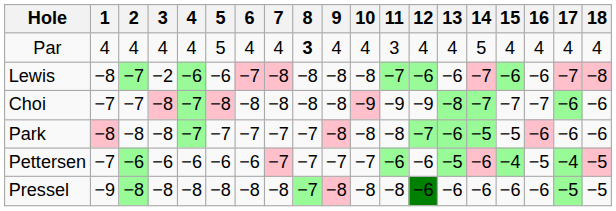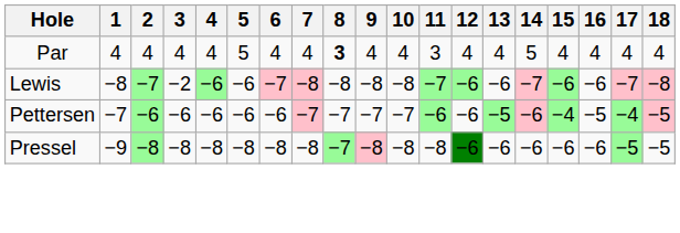 <table class="wikitable" style="text-align:center">
 <tr>
 <th>Hole</th>
 <th>1</th>
 <th>2</th>
 <th>3</th>
 <th>4</th>
 <th>5</th>
 <th>6</th>
 <th>7</th>
 <th>8</th>
 <th>9</th>
 <th>10</th>
 <th>11</th>
 <th>12</th>
 <th>13</th>
 <th>14</th>
 <th>15</th>
 <th>16</th>
 <th>17</th>
 <th>18</th>
 </tr>
 <tr>
 <td>Par</td>
 <td>4</td>
 <td>4</td>
 <td>4</td>
 <td>4</td>
 <td>5</td>
 <td>4</td>
 <td>4</td>
 <td><strong>3</strong></td>
 <td>4</td>
 <td>4</td>
 <td>3</td>
 <td>4</td>
 <td>4</td>
 <td>5</td>
 <td>4</td>
 <td>4</td>
 <td>4</td>
 <td>4</td>
 </tr>
 <tr>
 <td align=left> Lewis</td>
 <td>−8</td>
 <td style="background: PaleGreen;">−7</td>
 <td>−2</td>
 <td style="background: PaleGreen;">−6</td>
 <td>−6</td>
 <td style="background: Pink;">−7</td>
 <td style="background: Pink;">−8</td>
 <td>−8</td>
 <td>−8</td>
 <td>−8</td>
 <td style="background: PaleGreen;">−7</td>
 <td style="background: PaleGreen;">−6</td>
 <td>−6</td>
 <td style="background: Pink;">−7</td>
 <td style="background: PaleGreen;">−6</td>
 <td>−6</td>
 <td style="background: Pink;">−7</td>
 <td style="background: Pink;">−8</td>
 </tr>
 <tr>
-<td align=left> Choi</td>
-<td>−7</td>
-<td>−7</td>
-<td style="background: Pink;">−8</td>
-<td style="background: PaleGreen;">−7</td>
-<td style="background: Pink;">−8</td>
-<td>−8</td>
-<td>−8</td>
-<td>−8</td>
-<td>−8</td>
-<td style="background: Pink;">−9</td>
-<td>−9</td>
-<td>−9</td>
-<td style="background: PaleGreen;">−8</td>
-<td style="background: PaleGreen;">−7</td>
-<td>−7</td>
-<td>−7</td>
-<td style="background: PaleGreen;">−6</td>
-<td>−6</td>
-</tr>
-<tr>
-<td align=left> Park</td>
-<td style="background: Pink;">−8</td>
-<td>−8</td>
-<td>−8</td>
-<td style="background: PaleGreen;">−7</td>
-<td>−7</td>
-<td>−7</td>
-<td>−7</td>
-<td>−7</td>
-<td style="background: Pink;">−8</td>
-<td>−8</td>
-<td>−8</td>
-<td style="background: PaleGreen;">−7</td>
-<td style="background: PaleGreen;">−6</td>
-<td style="background: PaleGreen;">−5</td>
-<td>−5</td>
-<td style="background: Pink;">−6</td>
-<td>−6</td>
-<td>−6</td>
-</tr>
-<tr>
 <td align=left> Pettersen</td>
 <td>−7</td>
 <td style="background: PaleGreen;">−6</td>
 <td>−6</td>
 <td>−6</td>
 <td>−6</td>
 <td>−6</td>
 <td style="background: Pink;">−7</td>
 <td>−7</td>
 <td>−7</td>
 <td>−7</td>
 <td style="background: PaleGreen;">−6</td>
 <td>−6</td>
 <td style="background: PaleGreen;">−5</td>
 <td style="background: Pink;">−6</td>
 <td style="background: PaleGreen;">−4</td>
 <td>−5</td>
 <td style="background: PaleGreen;">−4</td>
 <td style="background: Pink;">−5</td>
 </tr>
 <tr>
 <td align=left> Pressel</td>
 <td>−9</td>
 <td style="background: PaleGreen;">−8</td>
 <td>−8</td>
 <td>−8</td>
 <td>−8</td>
 <td>−8</td>
 <td>−8</td>
 <td style="background: PaleGreen;">−7</td>
 <td style="background: Pink;">−8</td>
 <td>−8</td>
 <td>−8</td>
 <td style="background: Green;">−6</td>
 <td>−6</td>
 <td>−6</td>
 <td>−6</td>
 <td>−6</td>
 <td style="background: PaleGreen;">−5</td>
 <td>−5</td>
 </tr>
 </table>
